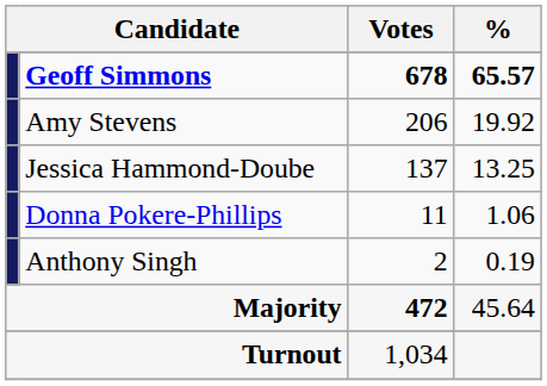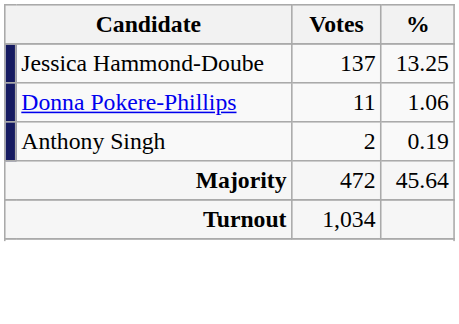 <table class="wikitable" style="font-size: 95%;">
 <tr style="background-color:#E9E9E9">
 <th colspan="2" style="width: 170px">Candidate</th>
 <th style="width: 50px">Votes</th>
 <th style="width: 40px">%</th>
 </tr>
 <tr>
-</tr>
-<tr>
-<th style="background:#151A61"></th>
-<td style="width: 170px"><strong><a href='#'>Geoff Simmons</a></strong></td>
-<td align="right"><strong>678</strong></td>
-<td align="right"><strong>65.57</strong></td>
-</tr>
-<tr>
-<th style="background:#151A61"></th>
-<td style="width: 170px">Amy Stevens</td>
-<td align="right">206</td>
-<td align="right">19.92</td>
 </tr>
 <tr>
 <th style="background:#151A61"></th>
 <td style="width: 170px">Jessica Hammond-Doube</td>
 <td align="right">137</td>
 <td align="right">13.25</td>
 </tr>
 <tr>
 <th style="background:#151A61"></th>
 <td style="width: 170px"><a href='#'>Donna Pokere-Phillips</a></td>
 <td align="right">11</td>
 <td align="right">1.06</td>
 </tr>
 <tr>
 <th style="background:#151A61"></th>
 <td style="width: 170px">Anthony Singh</td>
 <td align="right">2</td>
 <td align="right">0.19</td>
 </tr>
 <tr style="background-color:#F6F6F6">
 <td colspan="2" align="right"><strong>Majority</strong></td>
-<td align="right"><strong>472</strong></td>
+<td align="right">472</td>
 <td align="right">45.64</td>
 </tr>
 <tr>
 </tr>
 <tr style="background-color:#F6F6F6">
 <td colspan="2" align="right"><strong>Turnout</strong></td>
 <td align="right">1,034</td>
 <td></td>
 </tr>
 <tr>
 </tr>
 <tr style="background-color:#F6F6F6">
 </tr>
 </table>
